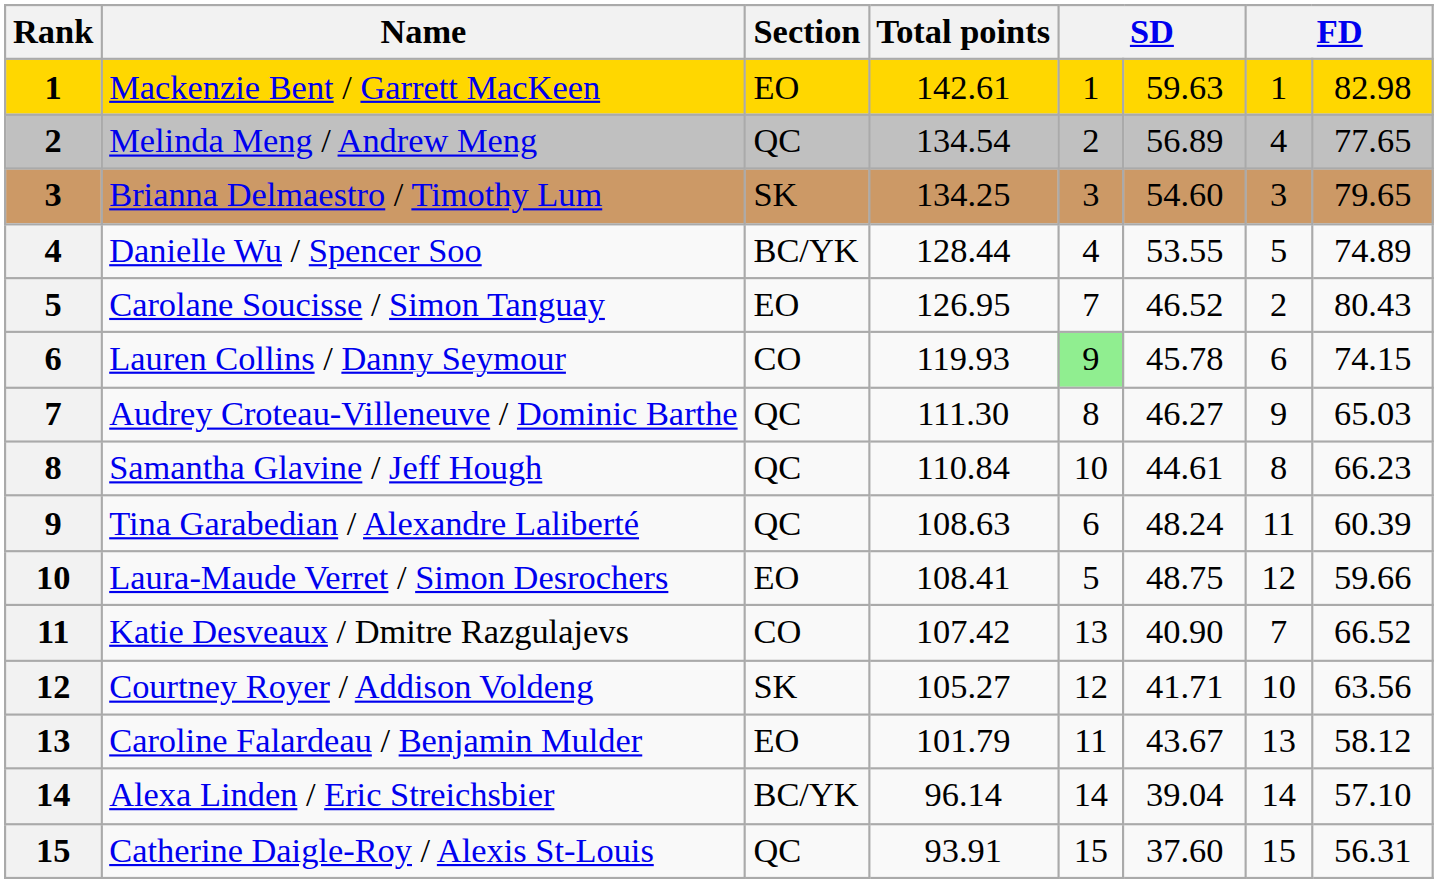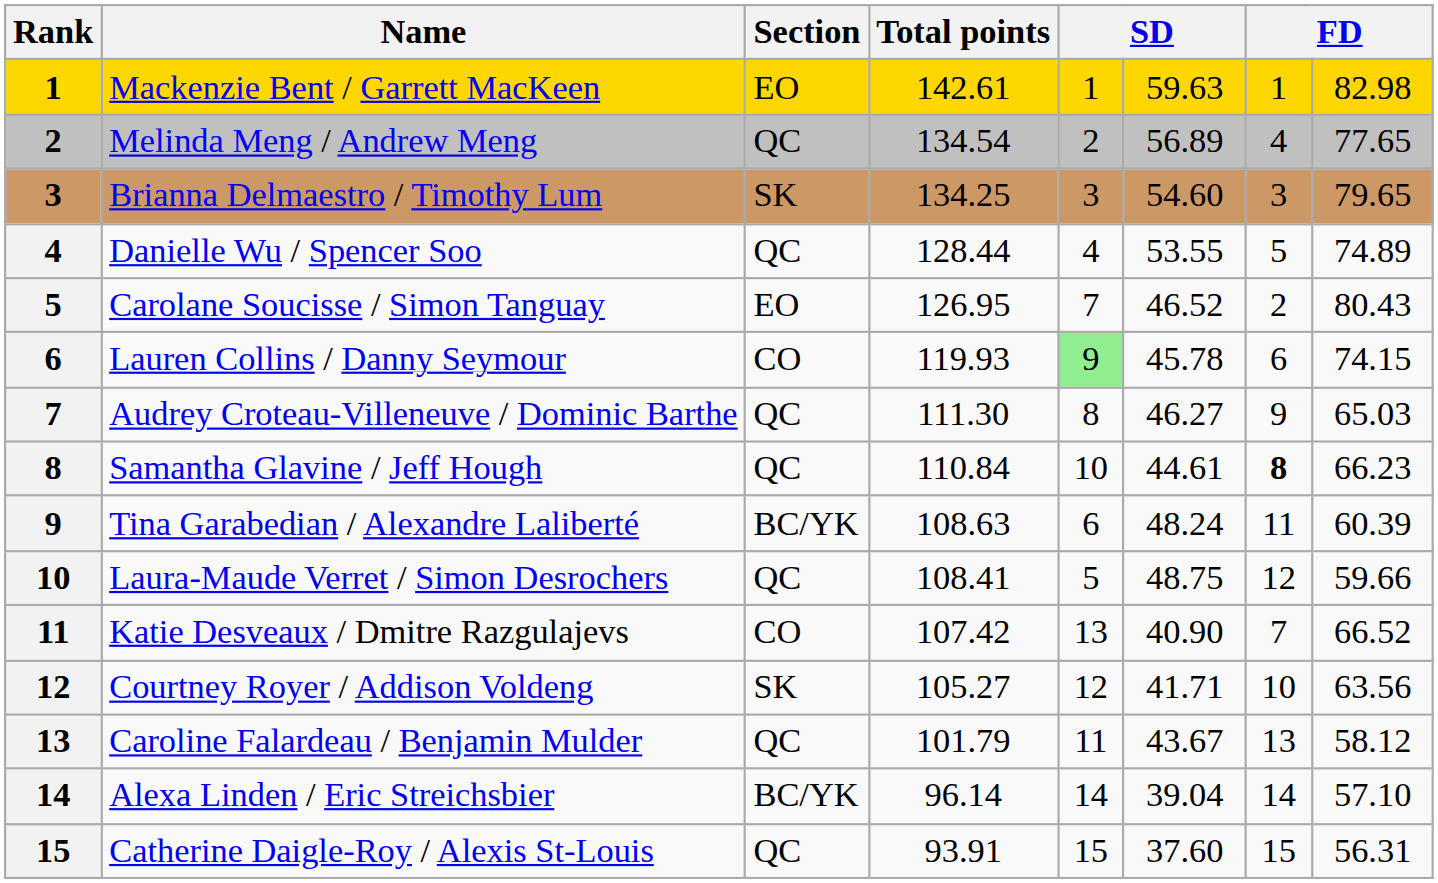 <table class="wikitable sortable">
 <tr>
 <th>Rank</th>
 <th>Name</th>
 <th>Section</th>
 <th>Total points</th>
 <th colspan="2" width="80px"><a href='#'>SD</a></th>
 <th colspan="2" width="80px"><a href='#'>FD</a></th>
 </tr>
 <tr bgcolor="gold">
 <td align="center"><strong>1</strong></td>
 <td><a href='#'>Mackenzie Bent</a> / <a href='#'>Garrett MacKeen</a></td>
 <td>EO</td>
 <td align="center">142.61</td>
 <td align="center">1</td>
 <td align="center">59.63</td>
 <td align="center">1</td>
 <td align="center">82.98</td>
 </tr>
 <tr bgcolor="silver">
 <td align="center"><strong>2</strong></td>
 <td><a href='#'>Melinda Meng</a> / <a href='#'>Andrew Meng</a></td>
 <td>QC</td>
 <td align="center">134.54</td>
 <td align="center">2</td>
 <td align="center">56.89</td>
 <td align="center">4</td>
 <td align="center">77.65</td>
 </tr>
 <tr bgcolor="cc9966">
 <td align="center"><strong>3</strong></td>
 <td><a href='#'>Brianna Delmaestro</a> / <a href='#'>Timothy Lum</a></td>
 <td>SK</td>
 <td align="center">134.25</td>
 <td align="center">3</td>
 <td align="center">54.60</td>
 <td align="center">3</td>
 <td align="center">79.65</td>
 </tr>
 <tr>
 <th>4</th>
 <td><a href='#'>Danielle Wu</a> / <a href='#'>Spencer Soo</a></td>
-<td>BC/YK</td>
+<td>QC</td>
 <td align="center">128.44</td>
 <td align="center">4</td>
 <td align="center">53.55</td>
 <td align="center">5</td>
 <td align="center">74.89</td>
 </tr>
 <tr>
 <th>5</th>
 <td><a href='#'>Carolane Soucisse</a> / <a href='#'>Simon Tanguay</a></td>
 <td>EO</td>
 <td align="center">126.95</td>
 <td align="center">7</td>
 <td align="center">46.52</td>
 <td align="center">2</td>
 <td align="center">80.43</td>
 </tr>
 <tr>
 <th>6</th>
 <td><a href='#'>Lauren Collins</a> / <a href='#'>Danny Seymour</a></td>
 <td>CO</td>
 <td align="center">119.93</td>
 <td align="center" style="background: lightgreen;">9</td>
 <td align="center">45.78</td>
 <td align="center">6</td>
 <td align="center">74.15</td>
 </tr>
 <tr>
 <th>7</th>
 <td><a href='#'>Audrey Croteau-Villeneuve</a> / <a href='#'>Dominic Barthe</a></td>
 <td>QC</td>
 <td align="center">111.30</td>
 <td align="center">8</td>
 <td align="center">46.27</td>
 <td align="center">9</td>
 <td align="center">65.03</td>
 </tr>
 <tr>
 <th>8</th>
 <td><a href='#'>Samantha Glavine</a> / <a href='#'>Jeff Hough</a></td>
 <td>QC</td>
 <td align="center">110.84</td>
 <td align="center">10</td>
 <td align="center">44.61</td>
-<td align="center">8</td>
+<td align="center"><strong>8</strong></td>
 <td align="center">66.23</td>
 </tr>
 <tr>
 <th>9</th>
 <td><a href='#'>Tina Garabedian</a> / <a href='#'>Alexandre Laliberté</a></td>
-<td>QC</td>
+<td>BC/YK</td>
 <td align="center">108.63</td>
 <td align="center">6</td>
 <td align="center">48.24</td>
 <td align="center">11</td>
 <td align="center">60.39</td>
 </tr>
 <tr>
 <th>10</th>
 <td><a href='#'>Laura-Maude Verret</a> / <a href='#'>Simon Desrochers</a></td>
-<td>EO</td>
+<td>QC</td>
 <td align="center">108.41</td>
 <td align="center">5</td>
 <td align="center">48.75</td>
 <td align="center">12</td>
 <td align="center">59.66</td>
 </tr>
 <tr>
 <th>11</th>
 <td><a href='#'>Katie Desveaux</a> / Dmitre Razgulajevs</td>
 <td>CO</td>
 <td align="center">107.42</td>
 <td align="center">13</td>
 <td align="center">40.90</td>
 <td align="center">7</td>
 <td align="center">66.52</td>
 </tr>
 <tr>
 <th>12</th>
 <td><a href='#'>Courtney Royer</a> / <a href='#'>Addison Voldeng</a></td>
 <td>SK</td>
 <td align="center">105.27</td>
 <td align="center">12</td>
 <td align="center">41.71</td>
 <td align="center">10</td>
 <td align="center">63.56</td>
 </tr>
 <tr>
 <th>13</th>
 <td><a href='#'>Caroline Falardeau</a> / <a href='#'>Benjamin Mulder</a></td>
-<td>EO</td>
+<td>QC</td>
 <td align="center">101.79</td>
 <td align="center">11</td>
 <td align="center">43.67</td>
 <td align="center">13</td>
 <td align="center">58.12</td>
 </tr>
 <tr>
 <th>14</th>
 <td><a href='#'>Alexa Linden</a> / <a href='#'>Eric Streichsbier</a></td>
 <td>BC/YK</td>
 <td align="center">96.14</td>
 <td align="center">14</td>
 <td align="center">39.04</td>
 <td align="center">14</td>
 <td align="center">57.10</td>
 </tr>
 <tr>
 <th>15</th>
 <td><a href='#'>Catherine Daigle-Roy</a> / <a href='#'>Alexis St-Louis</a></td>
 <td>QC</td>
 <td align="center">93.91</td>
 <td align="center">15</td>
 <td align="center">37.60</td>
 <td align="center">15</td>
 <td align="center">56.31</td>
 </tr>
 </table>
